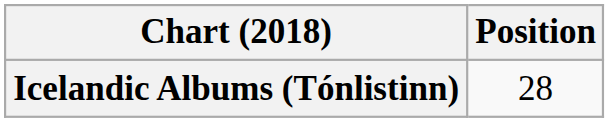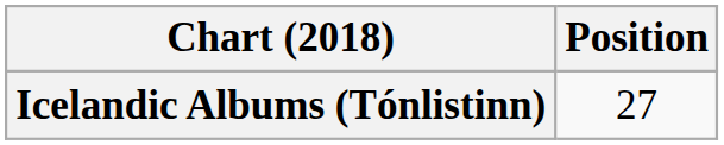 <table class="wikitable plainrowheaders" style="text-align:center;">
 <tr>
 <th>Chart (2018)</th>
 <th>Position</th>
 </tr>
 <tr>
 <th scope="row">Icelandic Albums (Tónlistinn)</th>
-<td>28</td>
+<td>27</td>
 </tr>
 </table>
